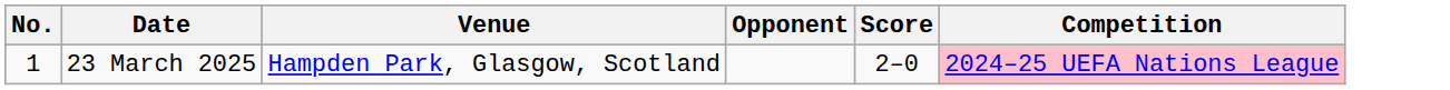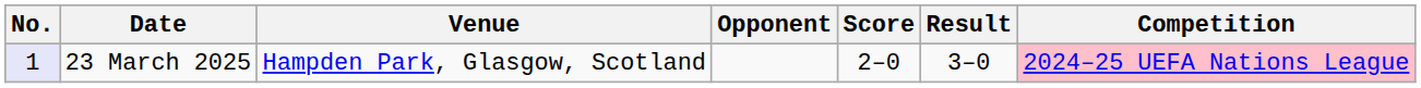 <table class="wikitable sortable">
 <tr>
 <th scope="col">No.</th>
 <th scope="col">Date</th>
 <th scope="col">Venue</th>
 <th scope="col">Opponent</th>
 <th scope="col">Score</th>
+<th scope="col">Result</th>
 <th scope="col">Competition</th>
 </tr>
 <tr>
-<td align="center">1</td>
+<td align="center" style="background: lavender;">1</td>
 <td>23 March 2025</td>
 <td><a href='#'>Hampden Park</a>, Glasgow, Scotland</td>
 <td align="center"></td>
 <td align="center">2–0</td>
+<td align="center">3–0</td>
 <td style="background: pink;"><a href='#'>2024–25 UEFA Nations League</a></td>
 </tr>
 </table>
